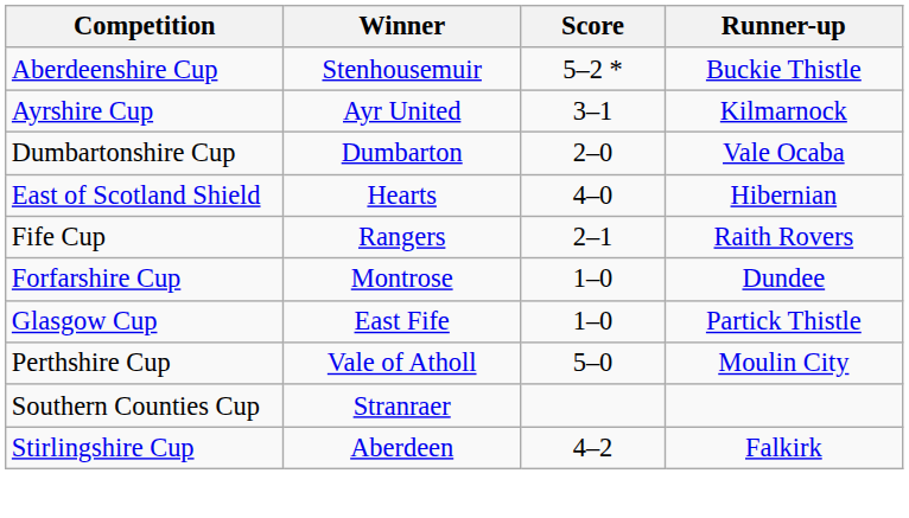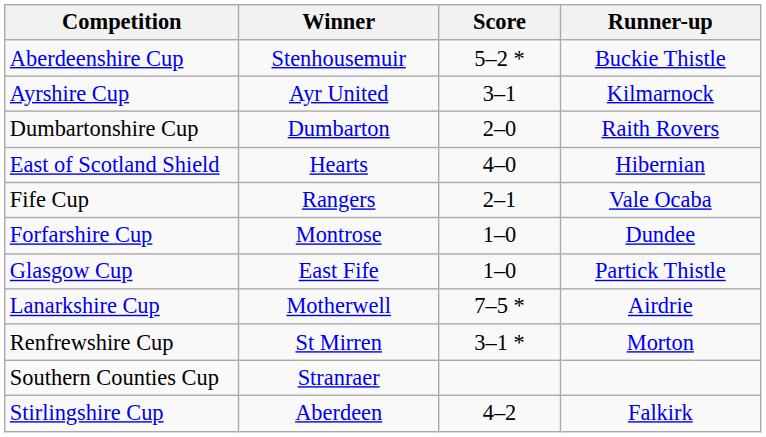 <table class="wikitable" style="text-align: center;">
 <tr>
 <th width=160>Competition</th>
 <th width=135>Winner</th>
 <th width=80>Score</th>
 <th width=135>Runner-up</th>
 </tr>
 <tr>
 <td align=left><a href='#'>Aberdeenshire Cup</a></td>
 <td><a href='#'>Stenhousemuir</a></td>
 <td>5–2 *</td>
 <td><a href='#'>Buckie Thistle</a></td>
 </tr>
 <tr>
 <td align=left><a href='#'>Ayrshire Cup</a></td>
 <td><a href='#'>Ayr United</a></td>
 <td>3–1</td>
 <td><a href='#'>Kilmarnock</a></td>
 </tr>
 <tr>
 <td align=left>Dumbartonshire Cup</td>
 <td><a href='#'>Dumbarton</a></td>
 <td>2–0</td>
-<td><a href='#'>Vale Ocaba</a></td>
+<td><a href='#'>Raith Rovers</a></td>
 </tr>
 <tr>
 <td align=left><a href='#'>East of Scotland Shield</a></td>
 <td><a href='#'>Hearts</a></td>
 <td>4–0</td>
 <td><a href='#'>Hibernian</a></td>
 </tr>
 <tr>
 <td align=left>Fife Cup</td>
 <td><a href='#'>Rangers</a></td>
 <td>2–1</td>
-<td><a href='#'>Raith Rovers</a></td>
+<td><a href='#'>Vale Ocaba</a></td>
 </tr>
 <tr>
 <td align=left><a href='#'>Forfarshire Cup</a></td>
 <td><a href='#'>Montrose</a></td>
 <td>1–0</td>
 <td><a href='#'>Dundee</a></td>
 </tr>
 <tr>
 <td align=left><a href='#'>Glasgow Cup</a></td>
 <td><a href='#'>East Fife</a></td>
 <td>1–0</td>
 <td><a href='#'>Partick Thistle</a></td>
 </tr>
 <tr>
-<td align=left>Perthshire Cup</td>
-<td><a href='#'>Vale of Atholl</a></td>
-<td>5–0</td>
-<td><a href='#'>Moulin City</a></td>
+<td align=left><a href='#'>Lanarkshire Cup</a></td>
+<td><a href='#'>Motherwell</a></td>
+<td>7–5 *</td>
+<td><a href='#'>Airdrie</a></td>
+</tr>
+<tr>
+<td align=left>Renfrewshire Cup</td>
+<td><a href='#'>St Mirren</a></td>
+<td>3–1 *</td>
+<td><a href='#'>Morton</a></td>
 </tr>
 <tr>
 <td align=left>Southern Counties Cup</td>
 <td><a href='#'>Stranraer</a></td>
 <td></td>
 <td></td>
 </tr>
 <tr>
 <td align=left><a href='#'>Stirlingshire Cup</a></td>
 <td><a href='#'>Aberdeen</a></td>
 <td>4–2</td>
 <td><a href='#'>Falkirk</a></td>
 </tr>
 </table>
